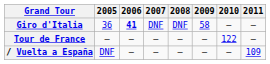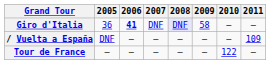 <table class="wikitable plainrowheaders">
 <tr>
 <th scope="col"><a href='#'>Grand Tour</a></th>
 <th scope="col">2005</th>
 <th scope="col">2006</th>
 <th scope="col">2007</th>
 <th scope="col">2008</th>
 <th scope="col">2009</th>
 <th scope="col">2010</th>
 <th scope="col">2011</th>
 </tr>
 <tr style="text-align:center;">
 <th scope="row"> <a href='#'>Giro d'Italia</a></th>
 <td><a href='#'>36</a></td>
 <td><strong><a href='#'>41</a></strong></td>
 <td><a href='#'>DNF</a></td>
-<td><a href='#'>DNF</a></td>
+<td style="background: lavender;"><a href='#'>DNF</a></td>
 <td><a href='#'>58</a></td>
 <td>—</td>
-<td>—</td>
-</tr>
-<tr style="text-align:center;">
-<th scope="row"> <a href='#'>Tour de France</a></th>
-<td>—</td>
-<td>—</td>
-<td>—</td>
-<td>—</td>
-<td>—</td>
-<td><a href='#'>122</a></td>
 <td>—</td>
 </tr>
 <tr style="text-align:center;">
 <th scope="row">/ <a href='#'>Vuelta a España</a></th>
 <td><a href='#'>DNF</a></td>
 <td>—</td>
 <td>—</td>
 <td>—</td>
 <td>—</td>
 <td>—</td>
 <td><a href='#'>109</a></td>
 </tr>
+<tr style="text-align:center;">
+<th scope="row"> <a href='#'>Tour de France</a></th>
+<td>—</td>
+<td>—</td>
+<td>—</td>
+<td>—</td>
+<td>—</td>
+<td><a href='#'>122</a></td>
+<td>—</td>
+</tr>
 </table>
